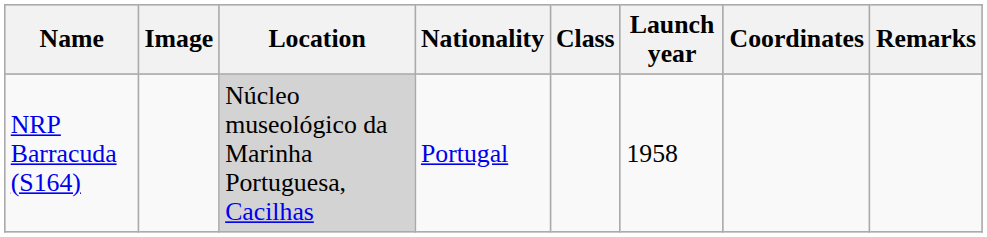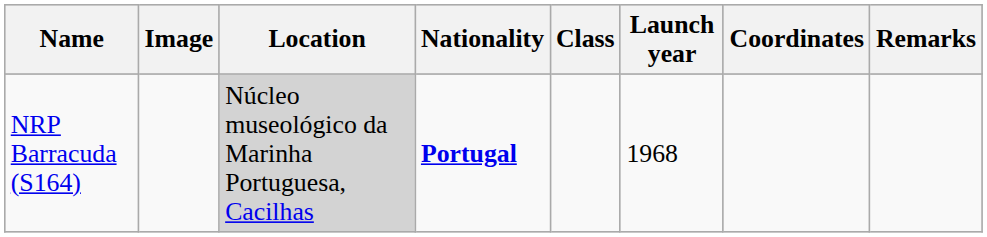 <table class="wikitable">
 <tr>
 <th>Name</th>
 <th>Image</th>
 <th>Location</th>
 <th>Nationality</th>
 <th>Class</th>
 <th>Launch year</th>
 <th>Coordinates</th>
 <th>Remarks</th>
 </tr>
 <tr>
 <td><a href='#'>NRP Barracuda (S164)</a></td>
 <td></td>
 <td style="background: lightgrey;">Núcleo museológico da Marinha Portuguesa, <a href='#'>Cacilhas</a></td>
-<td> <a href='#'>Portugal</a></td>
+<td><strong> <a href='#'>Portugal</a></strong></td>
 <td></td>
-<td>1958</td>
+<td>1968</td>
 <td></td>
 <td></td>
 </tr>
 </table>
